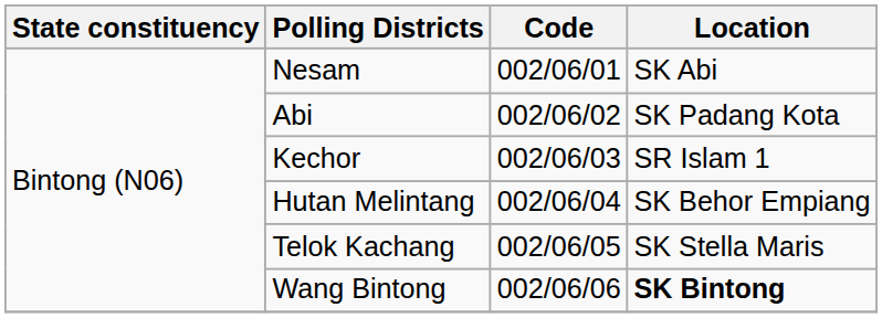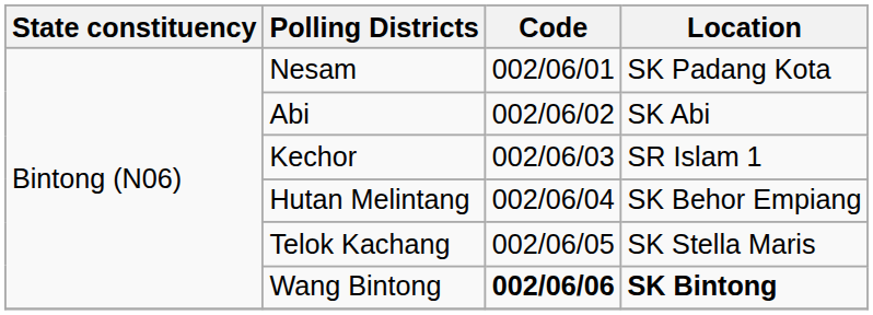 <table class="wikitable sortable mw-collapsible" style="white-space:nowrap;font-size:85%">
 <tr>
 <th>State constituency</th>
 <th>Polling Districts</th>
 <th>Code</th>
 <th>Location</th>
 </tr>
 <tr>
 <td rowspan="6">Bintong (N06)</td>
 <td>Nesam</td>
 <td>002/06/01</td>
-<td>SK Abi</td>
+<td>SK Padang Kota</td>
 </tr>
 <tr>
 <td>Abi</td>
 <td>002/06/02</td>
-<td>SK Padang Kota</td>
+<td>SK Abi</td>
 </tr>
 <tr>
 <td>Kechor</td>
 <td>002/06/03</td>
 <td>SR Islam 1</td>
 </tr>
 <tr>
 <td>Hutan Melintang</td>
 <td>002/06/04</td>
 <td>SK Behor Empiang</td>
 </tr>
 <tr>
 <td>Telok Kachang</td>
 <td>002/06/05</td>
 <td>SK Stella Maris</td>
 </tr>
 <tr>
 <td>Wang Bintong</td>
-<td>002/06/06</td>
+<td><strong>002/06/06</strong></td>
 <td><strong>SK Bintong</strong></td>
 </tr>
 <tr>
 </tr>
 </table>
